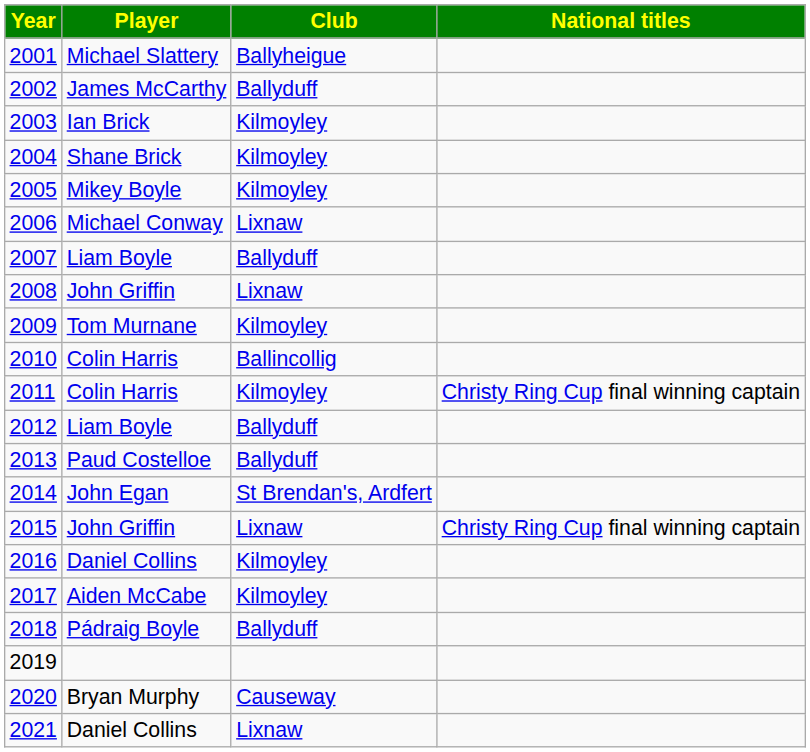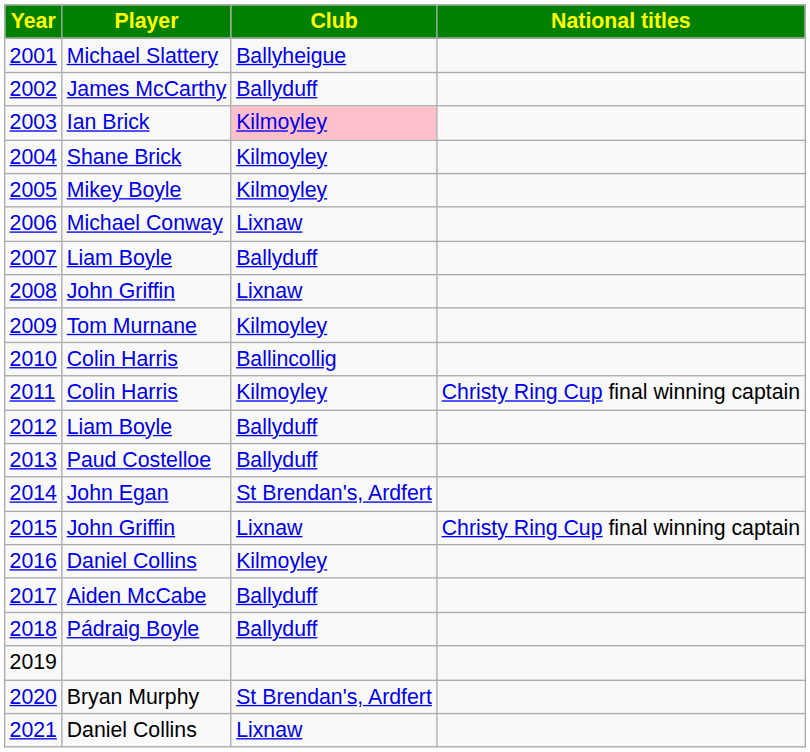 <table class="wikitable">
 <tr style="text-align:center;background:green;color:yellow;">
 <td><strong>Year</strong></td>
 <td><strong>Player</strong></td>
 <td><strong>Club</strong></td>
 <td><strong>National titles</strong></td>
 </tr>
 <tr>
 <td><a href='#'>2001</a></td>
 <td style="text-align:left;"><a href='#'>Michael Slattery</a></td>
 <td style="text-align:left;"><a href='#'>Ballyheigue</a></td>
 <td></td>
 </tr>
 <tr>
 <td><a href='#'>2002</a></td>
 <td style="text-align:left;"><a href='#'>James McCarthy</a></td>
 <td style="text-align:left;"><a href='#'>Ballyduff</a></td>
 <td></td>
 </tr>
 <tr>
 <td><a href='#'>2003</a></td>
 <td style="text-align:left;"><a href='#'>Ian Brick</a></td>
-<td style="text-align:left;"><a href='#'>Kilmoyley</a></td>
+<td style="background: pink; text-align:left;"><a href='#'>Kilmoyley</a></td>
 <td></td>
 </tr>
 <tr>
 <td><a href='#'>2004</a></td>
 <td style="text-align:left;"><a href='#'>Shane Brick</a></td>
 <td style="text-align:left;"><a href='#'>Kilmoyley</a></td>
 <td></td>
 </tr>
 <tr>
 <td><a href='#'>2005</a></td>
 <td style="text-align:left;"><a href='#'>Mikey Boyle</a></td>
 <td style="text-align:left;"><a href='#'>Kilmoyley</a></td>
 <td></td>
 </tr>
 <tr>
 <td><a href='#'>2006</a></td>
 <td style="text-align:left;"><a href='#'>Michael Conway</a></td>
 <td style="text-align:left;"><a href='#'>Lixnaw</a></td>
 <td></td>
 </tr>
 <tr>
 <td><a href='#'>2007</a></td>
 <td style="text-align:left;"><a href='#'>Liam Boyle</a></td>
 <td style="text-align:left;"><a href='#'>Ballyduff</a></td>
 <td></td>
 </tr>
 <tr>
 <td><a href='#'>2008</a></td>
 <td style="text-align:left;"><a href='#'>John Griffin</a></td>
 <td style="text-align:left;"><a href='#'>Lixnaw</a></td>
 <td></td>
 </tr>
 <tr>
 <td><a href='#'>2009</a></td>
 <td style="text-align:left;"><a href='#'>Tom Murnane</a></td>
 <td style="text-align:left;"><a href='#'>Kilmoyley</a></td>
 <td></td>
 </tr>
 <tr>
 <td><a href='#'>2010</a></td>
 <td style="text-align:left;"><a href='#'>Colin Harris</a></td>
 <td style="text-align:left;"><a href='#'>Ballincollig</a></td>
 <td></td>
 </tr>
 <tr>
 <td><a href='#'>2011</a></td>
 <td style="text-align:left;"><a href='#'>Colin Harris</a></td>
 <td style="text-align:left;"><a href='#'>Kilmoyley</a></td>
 <td><a href='#'>Christy Ring Cup</a> final winning captain</td>
 </tr>
 <tr>
 <td><a href='#'>2012</a></td>
 <td style="text-align:left;"><a href='#'>Liam Boyle</a></td>
 <td style="text-align:left;"><a href='#'>Ballyduff</a></td>
 <td></td>
 </tr>
 <tr>
 <td><a href='#'>2013</a></td>
 <td style="text-align:left;"><a href='#'>Paud Costelloe</a></td>
 <td style="text-align:left;"><a href='#'>Ballyduff</a></td>
 <td></td>
 </tr>
 <tr>
 <td><a href='#'>2014</a></td>
 <td style="text-align:left;"><a href='#'>John Egan</a></td>
 <td style="text-align:left;"><a href='#'>St Brendan's, Ardfert</a></td>
 <td></td>
 </tr>
 <tr>
 <td><a href='#'>2015</a></td>
 <td style="text-align:left;"><a href='#'>John Griffin</a></td>
 <td style="text-align:left;"><a href='#'>Lixnaw</a></td>
 <td><a href='#'>Christy Ring Cup</a> final winning captain</td>
 </tr>
 <tr>
 <td><a href='#'>2016</a></td>
 <td style="text-align:left;"><a href='#'>Daniel Collins</a></td>
 <td style="text-align:left;"><a href='#'>Kilmoyley</a></td>
 <td></td>
 </tr>
 <tr>
 <td><a href='#'>2017</a></td>
 <td style="text-align:left;"><a href='#'>Aiden McCabe</a></td>
-<td style="text-align:left;"><a href='#'>Kilmoyley</a></td>
+<td style="text-align:left;"><a href='#'>Ballyduff</a></td>
 <td></td>
 </tr>
 <tr>
 <td><a href='#'>2018</a></td>
 <td style="text-align:left;"><a href='#'>Pádraig Boyle</a></td>
 <td style="text-align:left;"><a href='#'>Ballyduff</a></td>
 <td></td>
 </tr>
 <tr>
 <td>2019</td>
 <td style="text-align:left;"></td>
 <td style="text-align:left;"></td>
 <td></td>
 </tr>
 <tr>
 <td><a href='#'>2020</a></td>
 <td style="text-align:left;">Bryan Murphy</td>
-<td style="text-align:left;"><a href='#'>Causeway</a></td>
+<td style="text-align:left;"><a href='#'>St Brendan's, Ardfert</a></td>
 <td></td>
 </tr>
 <tr>
 <td><a href='#'>2021</a></td>
 <td style="text-align:left;">Daniel Collins</td>
 <td style="text-align:left;"><a href='#'>Lixnaw</a></td>
 <td></td>
 </tr>
 </table>
